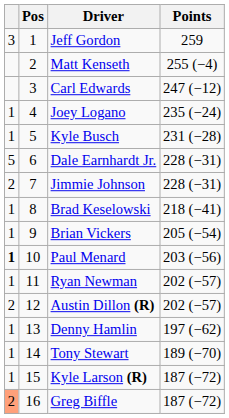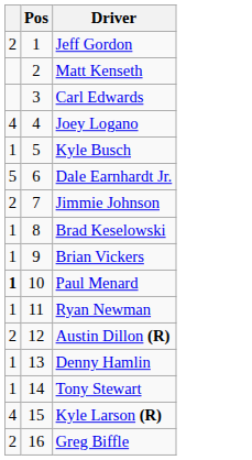 <table class="wikitable" style="font-size: 95%;">
 <tr>
 <th></th>
 <th>Pos</th>
 <th>Driver</th>
-<th>Points</th>
 </tr>
 <tr>
-<td align="left"> 3</td>
+<td align="left"> 2</td>
 <td style="text-align:center;">1</td>
 <td><a href='#'>Jeff Gordon</a></td>
-<td style="text-align:center;">259</td>
 </tr>
 <tr>
 <td align="left"></td>
 <td style="text-align:center;">2</td>
 <td><a href='#'>Matt Kenseth</a></td>
-<td style="text-align:center;">255 (−4)</td>
 </tr>
 <tr>
 <td align="left"></td>
 <td style="text-align:center;">3</td>
 <td><a href='#'>Carl Edwards</a></td>
-<td style="text-align:center;">247 (−12)</td>
 </tr>
 <tr>
-<td align="left"> 1</td>
+<td align="left"> 4</td>
 <td style="text-align:center;">4</td>
 <td><a href='#'>Joey Logano</a></td>
-<td style="text-align:center;">235 (−24)</td>
 </tr>
 <tr>
 <td align="left"> 1</td>
 <td style="text-align:center;">5</td>
 <td><a href='#'>Kyle Busch</a></td>
-<td style="text-align:center;">231 (−28)</td>
 </tr>
 <tr>
 <td align="left"> 5</td>
 <td style="text-align:center;">6</td>
 <td><a href='#'>Dale Earnhardt Jr.</a></td>
-<td style="text-align:center;">228 (−31)</td>
 </tr>
 <tr>
 <td align="left"> 2</td>
 <td style="text-align:center;">7</td>
 <td><a href='#'>Jimmie Johnson</a></td>
-<td style="text-align:center;">228 (−31)</td>
 </tr>
 <tr>
 <td align="left"> 1</td>
 <td style="text-align:center;">8</td>
 <td><a href='#'>Brad Keselowski</a></td>
-<td style="text-align:center;">218 (−41)</td>
 </tr>
 <tr>
 <td align="left"> 1</td>
 <td style="text-align:center;">9</td>
 <td><a href='#'>Brian Vickers</a></td>
-<td style="text-align:center;">205 (−54)</td>
 </tr>
 <tr>
 <td align="left"><strong> 1</strong></td>
 <td style="text-align:center;">10</td>
 <td><a href='#'>Paul Menard</a></td>
-<td style="text-align:center;">203 (−56)</td>
 </tr>
 <tr>
 <td align="left"> 1</td>
 <td style="text-align:center;">11</td>
 <td><a href='#'>Ryan Newman</a></td>
-<td style="text-align:center;">202 (−57)</td>
 </tr>
 <tr>
 <td align="left"> 2</td>
 <td style="text-align:center;">12</td>
 <td><a href='#'>Austin Dillon</a> <strong>(R)</strong></td>
-<td style="text-align:center;">202 (−57)</td>
 </tr>
 <tr>
 <td align="left"> 1</td>
 <td style="text-align:center;">13</td>
 <td><a href='#'>Denny Hamlin</a></td>
-<td style="text-align:center;">197 (−62)</td>
 </tr>
 <tr>
 <td align="left"> 1</td>
 <td style="text-align:center;">14</td>
 <td><a href='#'>Tony Stewart</a></td>
-<td style="text-align:center;">189 (−70)</td>
 </tr>
 <tr>
-<td align="left"> 1</td>
+<td align="left"> 4</td>
 <td style="text-align:center;">15</td>
 <td><a href='#'>Kyle Larson</a> <strong>(R)</strong></td>
-<td style="text-align:center;">187 (−72)</td>
 </tr>
 <tr>
-<td align="left" style="background: lightsalmon;"> 2</td>
+<td align="left"> 2</td>
 <td style="text-align:center;">16</td>
 <td><a href='#'>Greg Biffle</a></td>
-<td style="text-align:center;">187 (−72)</td>
 </tr>
 </table>
